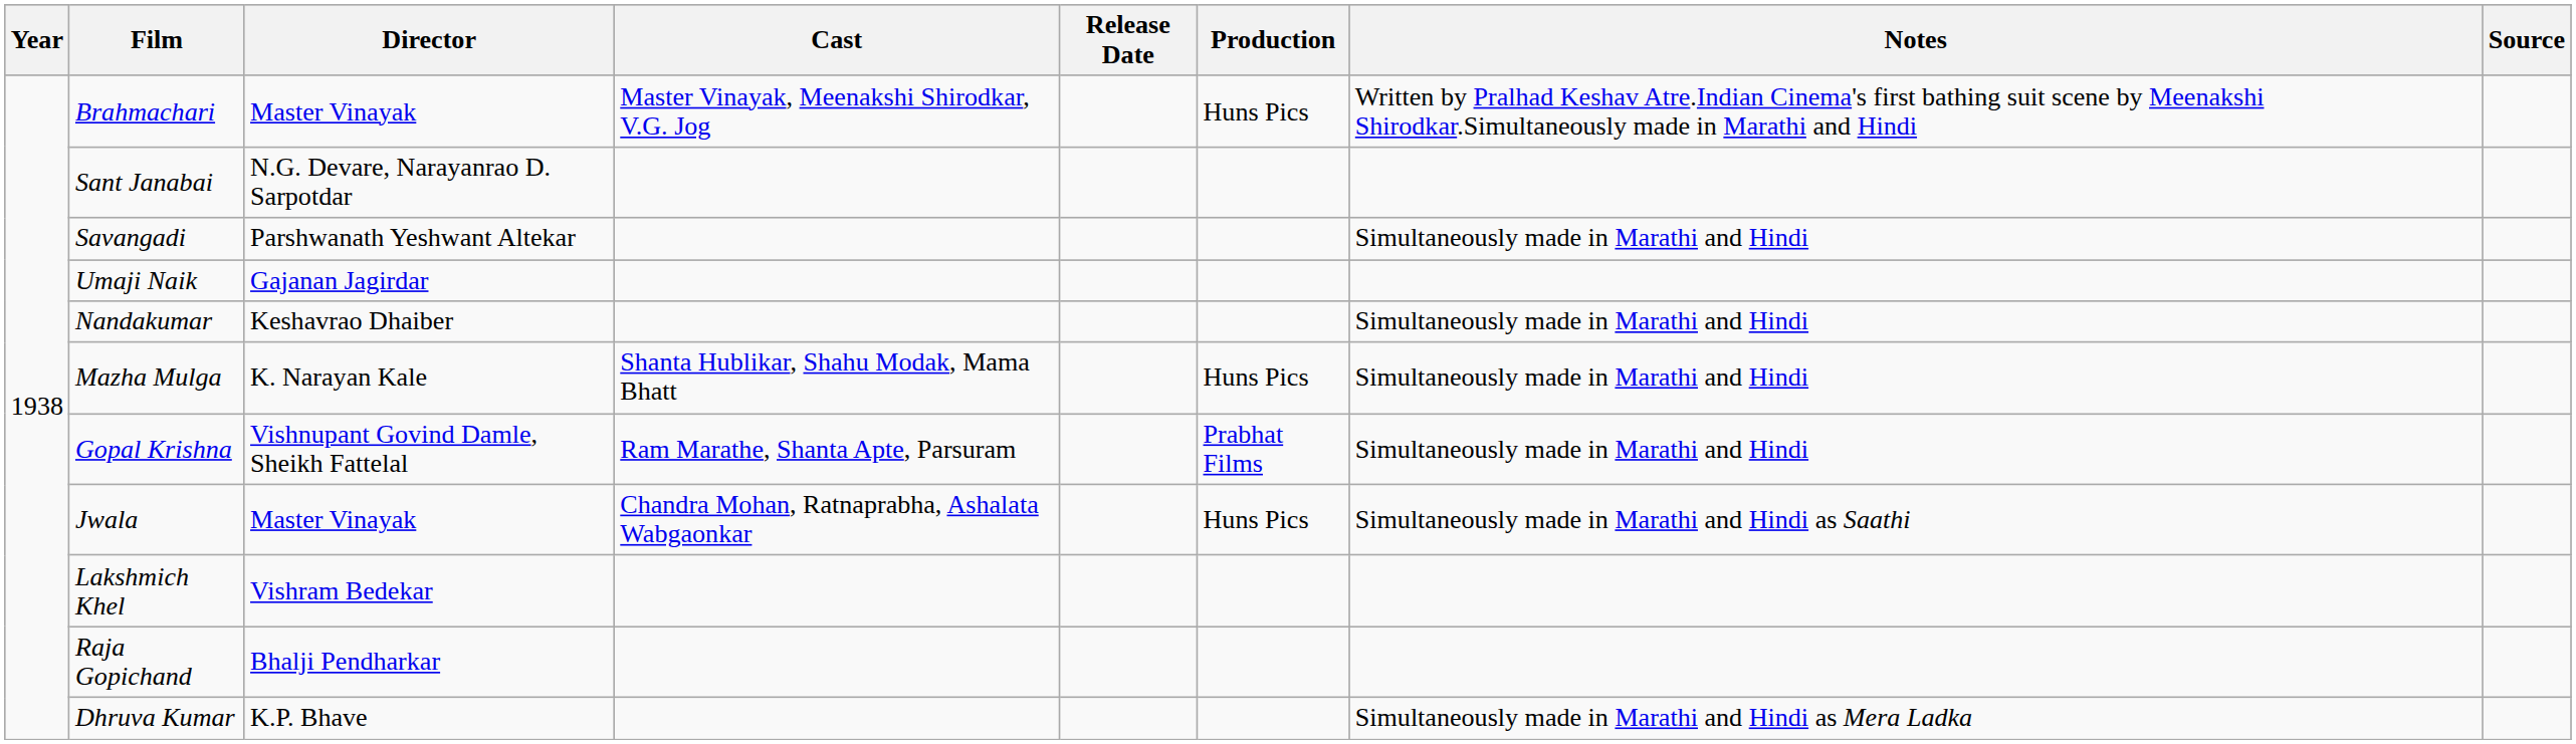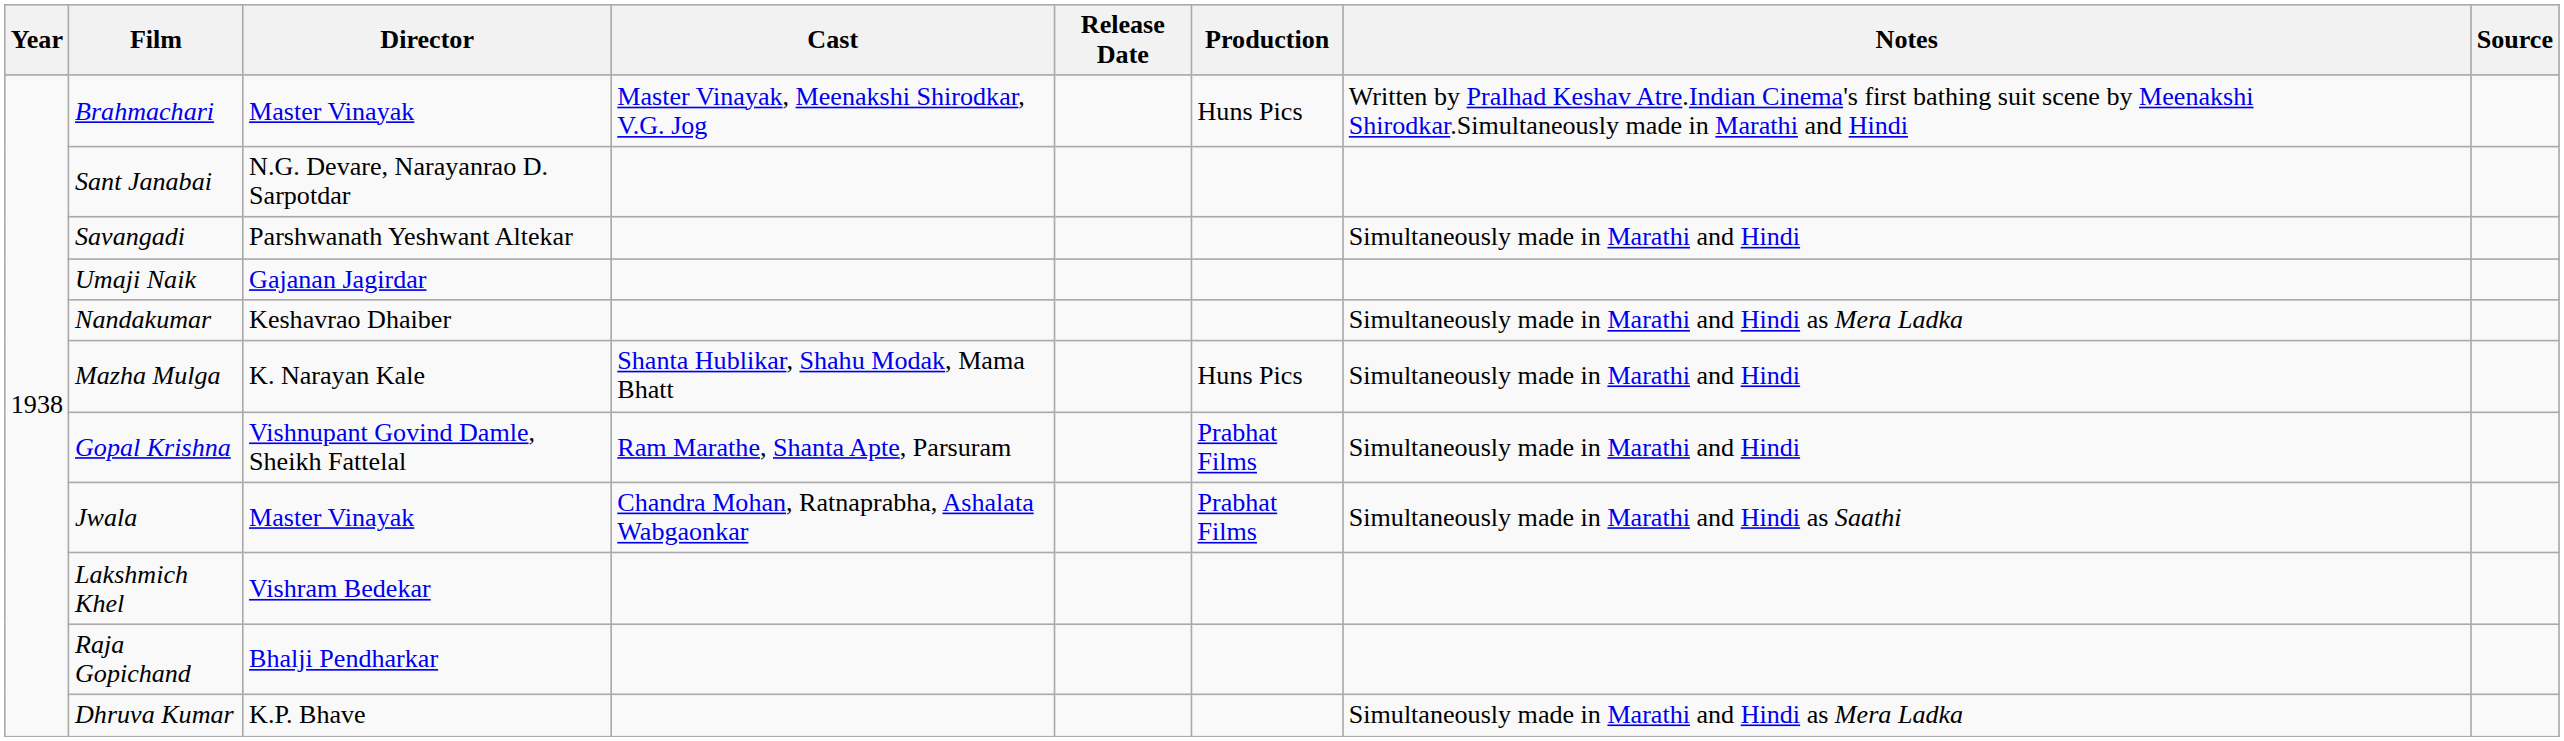 <table class ="wikitable sortable collapsible">
 <tr>
 <th>Year</th>
 <th>Film</th>
 <th>Director</th>
 <th class="unsortable">Cast</th>
 <th>Release Date</th>
 <th class="unsortable">Production</th>
 <th class="unsortable">Notes</th>
 <th class="unsortable">Source</th>
 </tr>
 <tr>
 <td rowspan="11" align="center">1938</td>
 <td><em><a href='#'>Brahmachari</a></em></td>
 <td><a href='#'>Master Vinayak</a></td>
 <td><a href='#'>Master Vinayak</a>, <a href='#'>Meenakshi Shirodkar</a>, <a href='#'>V.G. Jog</a></td>
 <td></td>
 <td>Huns Pics</td>
 <td>Written by <a href='#'>Pralhad Keshav Atre</a>.<a href='#'>Indian Cinema</a>'s first bathing suit scene by <a href='#'>Meenakshi Shirodkar</a>.Simultaneously made in <a href='#'>Marathi</a> and <a href='#'>Hindi</a></td>
 <td></td>
 </tr>
 <tr>
 <td><em>Sant Janabai</em></td>
 <td>N.G. Devare, Narayanrao D. Sarpotdar</td>
 <td></td>
 <td></td>
 <td></td>
 <td></td>
 <td></td>
 </tr>
 <tr>
 <td><em>Savangadi</em></td>
 <td>Parshwanath Yeshwant Altekar</td>
 <td></td>
 <td></td>
 <td></td>
 <td>Simultaneously made in <a href='#'>Marathi</a> and <a href='#'>Hindi</a></td>
 <td></td>
 </tr>
 <tr>
 <td><em>Umaji Naik</em></td>
 <td><a href='#'>Gajanan Jagirdar</a></td>
 <td></td>
 <td></td>
 <td></td>
 <td></td>
 <td></td>
 </tr>
 <tr>
 <td><em>Nandakumar</em></td>
 <td>Keshavrao Dhaiber</td>
 <td></td>
 <td></td>
 <td></td>
-<td>Simultaneously made in <a href='#'>Marathi</a> and <a href='#'>Hindi</a></td>
+<td>Simultaneously made in <a href='#'>Marathi</a> and <a href='#'>Hindi</a> as <em>Mera Ladka</em></td>
 <td></td>
 </tr>
 <tr>
 <td><em>Mazha Mulga</em></td>
 <td>K. Narayan Kale</td>
 <td><a href='#'>Shanta Hublikar</a>, <a href='#'>Shahu Modak</a>, Mama Bhatt</td>
 <td></td>
 <td>Huns Pics</td>
 <td>Simultaneously made in <a href='#'>Marathi</a> and <a href='#'>Hindi</a></td>
 <td></td>
 </tr>
 <tr>
 <td><em><a href='#'>Gopal Krishna</a></em></td>
 <td><a href='#'>Vishnupant Govind Damle</a>, Sheikh Fattelal</td>
 <td><a href='#'>Ram Marathe</a>, <a href='#'>Shanta Apte</a>, Parsuram</td>
 <td></td>
 <td><a href='#'>Prabhat Films</a></td>
 <td>Simultaneously made in <a href='#'>Marathi</a> and <a href='#'>Hindi</a></td>
 <td></td>
 </tr>
 <tr>
 <td><em>Jwala</em></td>
 <td><a href='#'>Master Vinayak</a></td>
 <td><a href='#'>Chandra Mohan</a>, Ratnaprabha, <a href='#'>Ashalata Wabgaonkar</a></td>
 <td></td>
-<td>Huns Pics</td>
+<td><a href='#'>Prabhat Films</a></td>
 <td>Simultaneously made in <a href='#'>Marathi</a> and <a href='#'>Hindi</a> as <em>Saathi</em></td>
 <td></td>
 </tr>
 <tr>
 <td><em>Lakshmich Khel</em></td>
 <td><a href='#'>Vishram Bedekar</a></td>
 <td></td>
 <td></td>
 <td></td>
 <td></td>
 <td></td>
 </tr>
 <tr>
 <td><em>Raja Gopichand</em></td>
 <td><a href='#'>Bhalji Pendharkar</a></td>
 <td></td>
 <td></td>
 <td></td>
 <td></td>
 <td></td>
 </tr>
 <tr>
 <td><em>Dhruva Kumar</em></td>
 <td>K.P. Bhave</td>
 <td></td>
 <td></td>
 <td></td>
 <td>Simultaneously made in <a href='#'>Marathi</a> and <a href='#'>Hindi</a> as <em>Mera Ladka</em></td>
 <td></td>
 </tr>
 </table>
